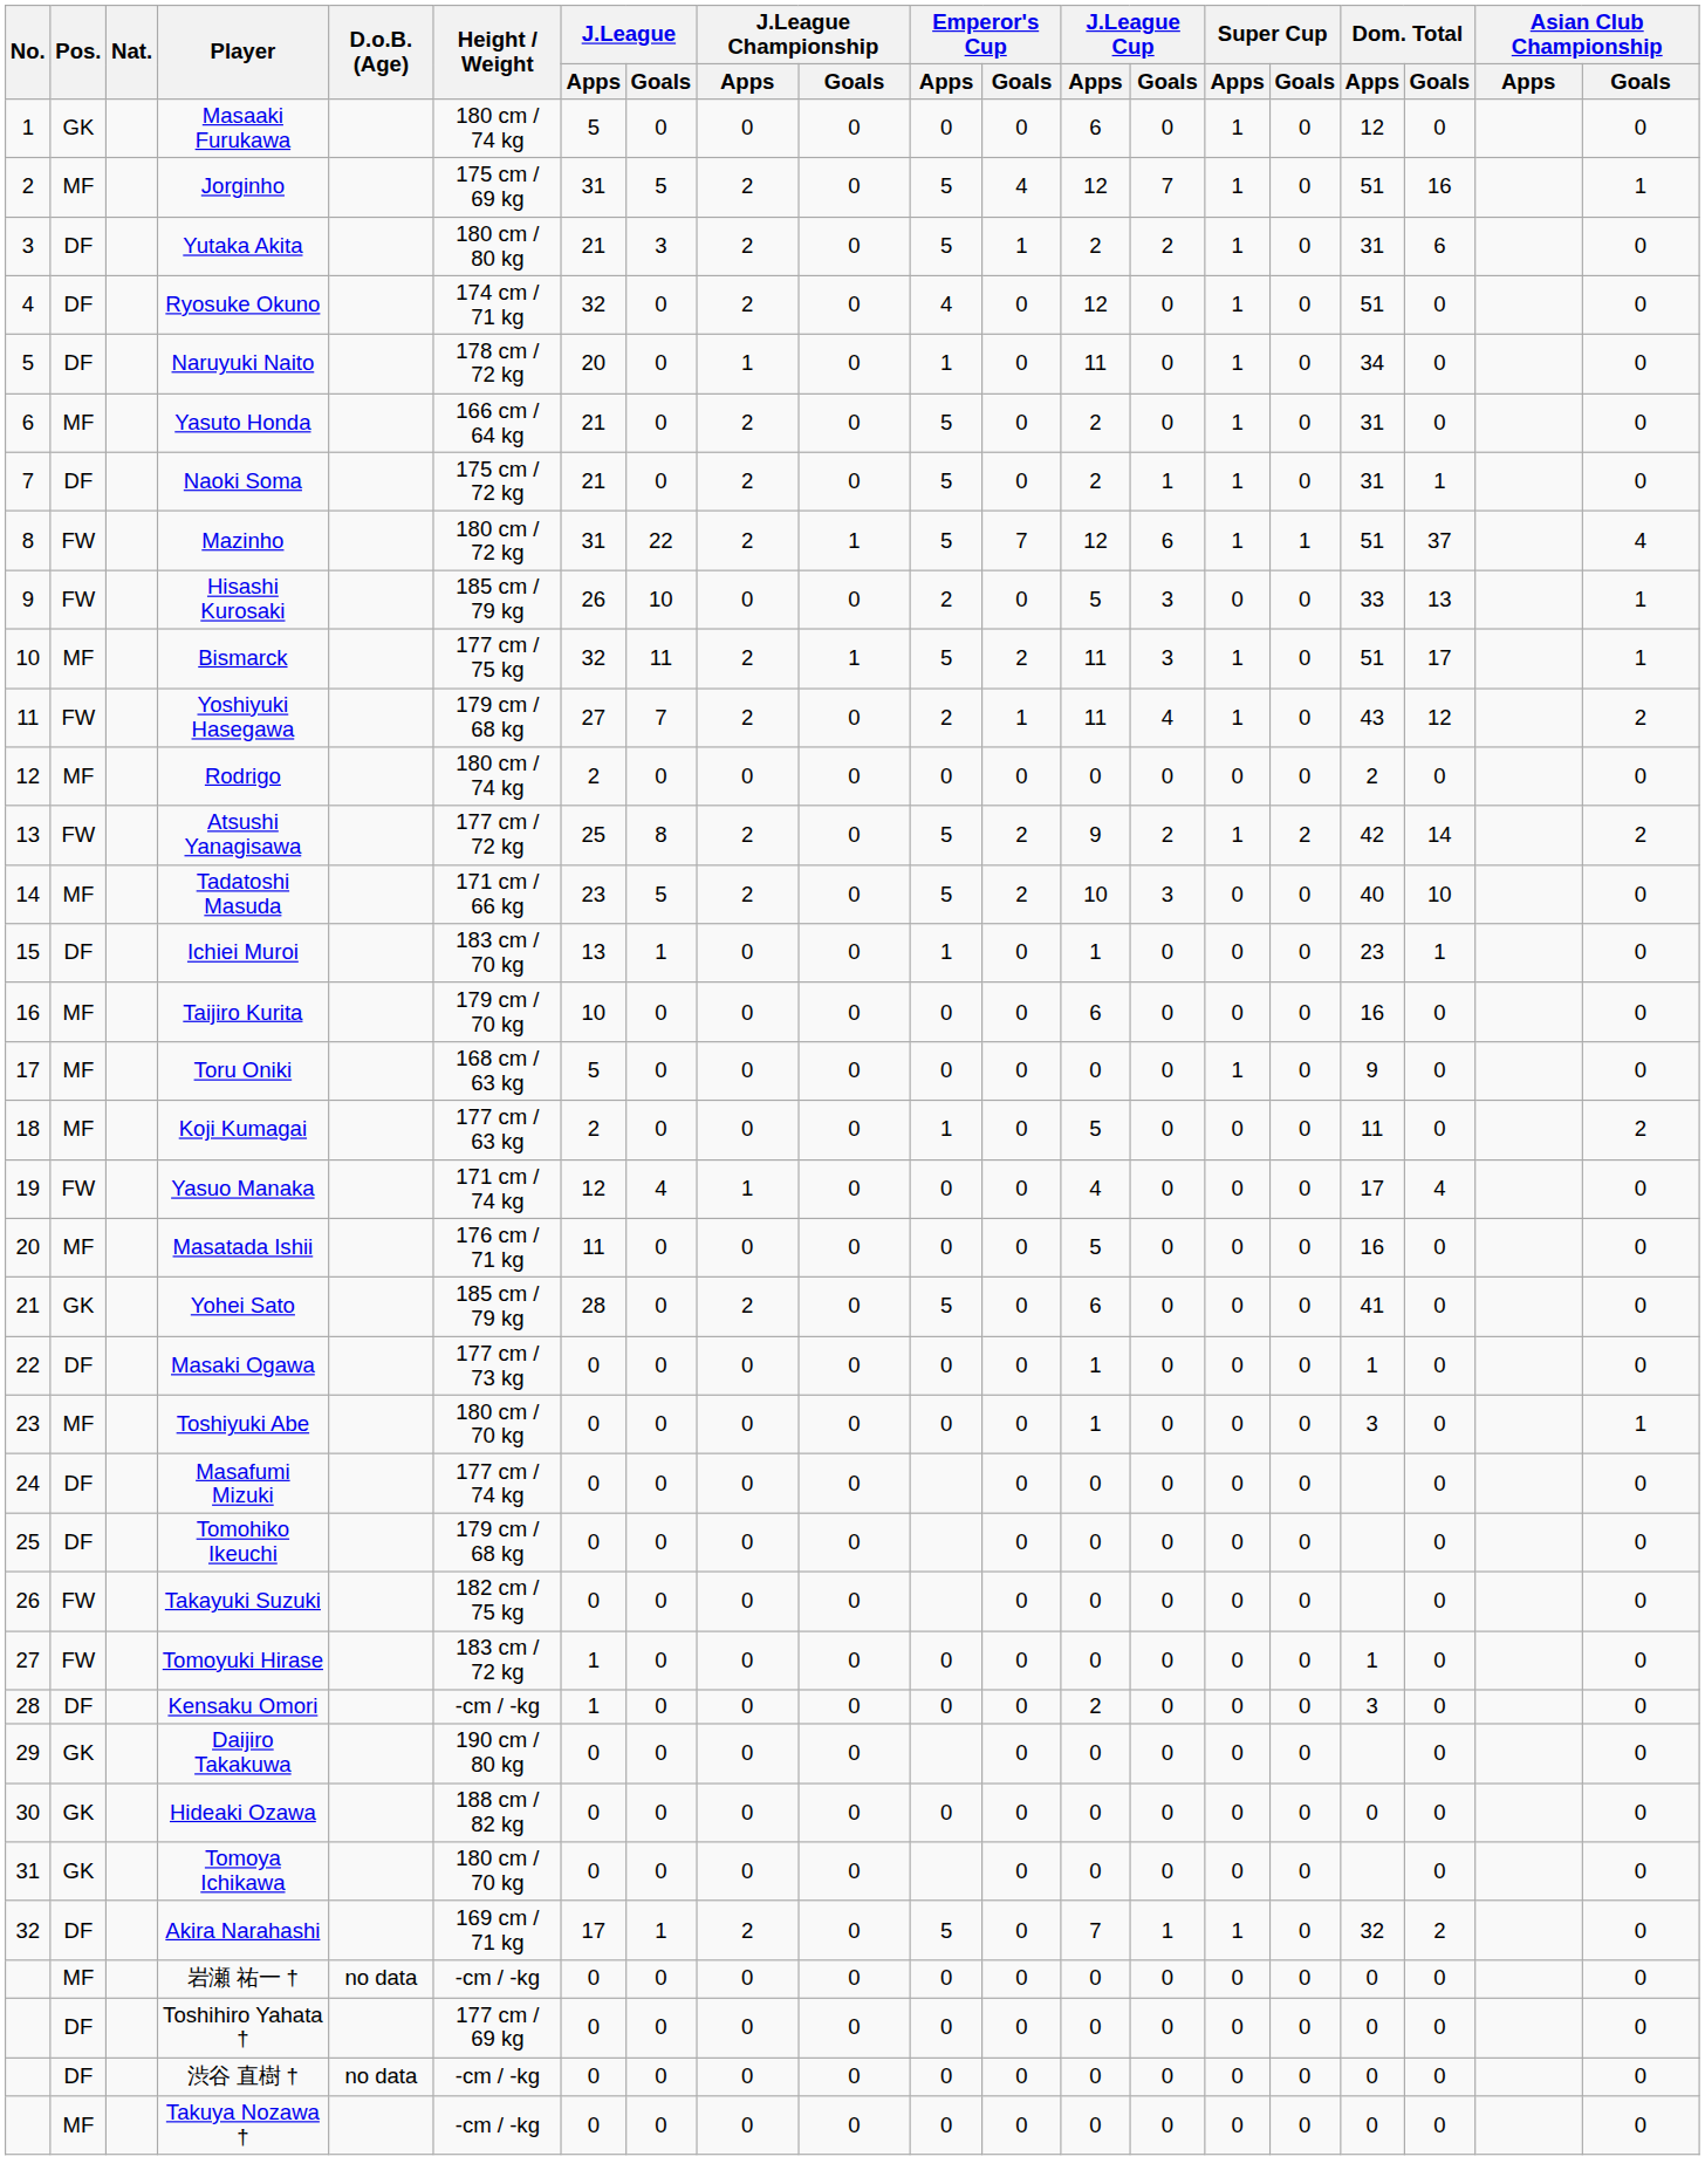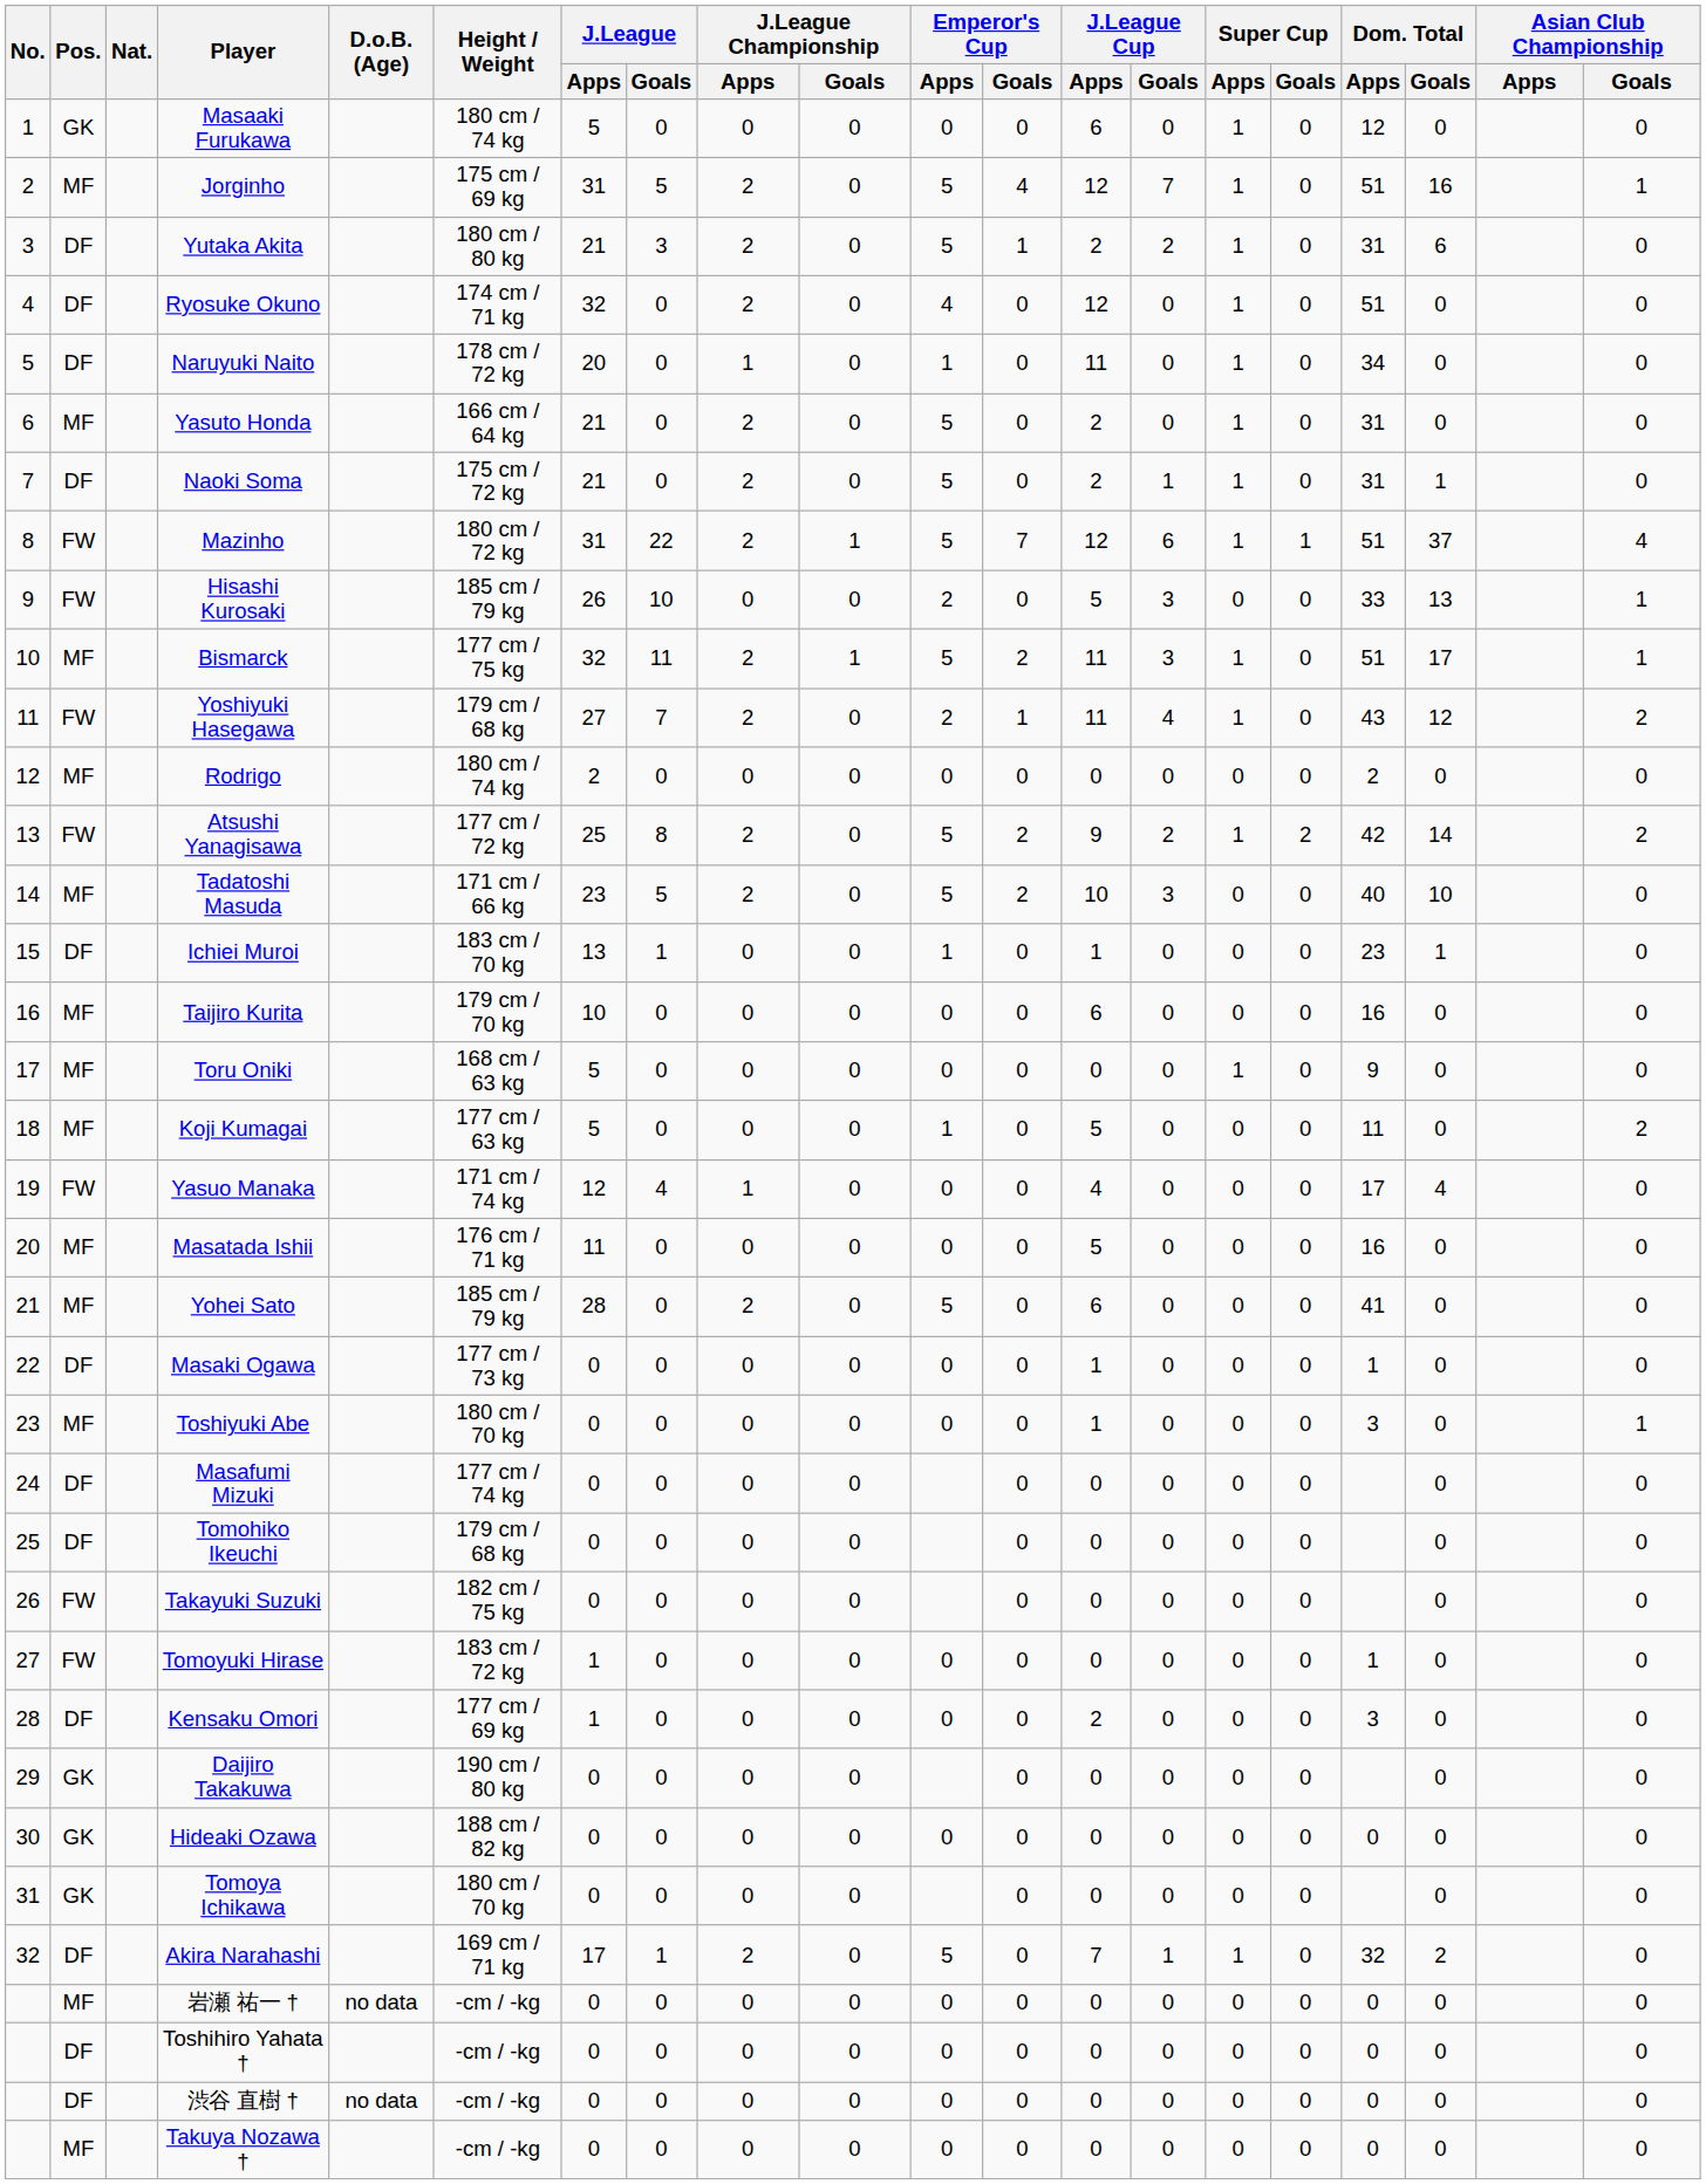 <table class="wikitable" style="text-align:center;">
 <tr>
 <th rowspan="2">No.</th>
 <th rowspan="2">Pos.</th>
 <th rowspan="2">Nat.</th>
 <th rowspan="2">Player</th>
 <th rowspan="2">D.o.B. (Age)</th>
 <th rowspan="2">Height / Weight</th>
 <th colspan="2"><a href='#'>J.League</a></th>
 <th colspan="2">J.League Championship</th>
 <th colspan="2"><a href='#'>Emperor's Cup</a></th>
 <th colspan="2"><a href='#'>J.League Cup</a></th>
 <th colspan="2">Super Cup</th>
 <th colspan="2">Dom. Total</th>
 <th colspan="2"><a href='#'>Asian Club Championship</a></th>
 </tr>
 <tr>
 <th>Apps</th>
 <th>Goals</th>
 <th>Apps</th>
 <th>Goals</th>
 <th>Apps</th>
 <th>Goals</th>
 <th>Apps</th>
 <th>Goals</th>
 <th>Apps</th>
 <th>Goals</th>
 <th>Apps</th>
 <th>Goals</th>
 <th>Apps</th>
 <th>Goals</th>
 </tr>
 <tr>
 <td>1</td>
 <td>GK</td>
 <td></td>
 <td><a href='#'>Masaaki Furukawa</a></td>
 <td></td>
 <td>180 cm / 74 kg</td>
 <td>5</td>
 <td>0</td>
 <td>0</td>
 <td>0</td>
 <td>0</td>
 <td>0</td>
 <td>6</td>
 <td>0</td>
 <td>1</td>
 <td>0</td>
 <td>12</td>
 <td>0</td>
 <td></td>
 <td>0</td>
 </tr>
 <tr>
 <td>2</td>
 <td>MF</td>
 <td></td>
 <td><a href='#'>Jorginho</a></td>
 <td></td>
 <td>175 cm / 69 kg</td>
 <td>31</td>
 <td>5</td>
 <td>2</td>
 <td>0</td>
 <td>5</td>
 <td>4</td>
 <td>12</td>
 <td>7</td>
 <td>1</td>
 <td>0</td>
 <td>51</td>
 <td>16</td>
 <td></td>
 <td>1</td>
 </tr>
 <tr>
 <td>3</td>
 <td>DF</td>
 <td></td>
 <td><a href='#'>Yutaka Akita</a></td>
 <td></td>
 <td>180 cm / 80 kg</td>
 <td>21</td>
 <td>3</td>
 <td>2</td>
 <td>0</td>
 <td>5</td>
 <td>1</td>
 <td>2</td>
 <td>2</td>
 <td>1</td>
 <td>0</td>
 <td>31</td>
 <td>6</td>
 <td></td>
 <td>0</td>
 </tr>
 <tr>
 <td>4</td>
 <td>DF</td>
 <td></td>
 <td><a href='#'>Ryosuke Okuno</a></td>
 <td></td>
 <td>174 cm / 71 kg</td>
 <td>32</td>
 <td>0</td>
 <td>2</td>
 <td>0</td>
 <td>4</td>
 <td>0</td>
 <td>12</td>
 <td>0</td>
 <td>1</td>
 <td>0</td>
 <td>51</td>
 <td>0</td>
 <td></td>
 <td>0</td>
 </tr>
 <tr>
 <td>5</td>
 <td>DF</td>
 <td></td>
 <td><a href='#'>Naruyuki Naito</a></td>
 <td></td>
 <td>178 cm / 72 kg</td>
 <td>20</td>
 <td>0</td>
 <td>1</td>
 <td>0</td>
 <td>1</td>
 <td>0</td>
 <td>11</td>
 <td>0</td>
 <td>1</td>
 <td>0</td>
 <td>34</td>
 <td>0</td>
 <td></td>
 <td>0</td>
 </tr>
 <tr>
 <td>6</td>
 <td>MF</td>
 <td></td>
 <td><a href='#'>Yasuto Honda</a></td>
 <td></td>
 <td>166 cm / 64 kg</td>
 <td>21</td>
 <td>0</td>
 <td>2</td>
 <td>0</td>
 <td>5</td>
 <td>0</td>
 <td>2</td>
 <td>0</td>
 <td>1</td>
 <td>0</td>
 <td>31</td>
 <td>0</td>
 <td></td>
 <td>0</td>
 </tr>
 <tr>
 <td>7</td>
 <td>DF</td>
 <td></td>
 <td><a href='#'>Naoki Soma</a></td>
 <td></td>
 <td>175 cm / 72 kg</td>
 <td>21</td>
 <td>0</td>
 <td>2</td>
 <td>0</td>
 <td>5</td>
 <td>0</td>
 <td>2</td>
 <td>1</td>
 <td>1</td>
 <td>0</td>
 <td>31</td>
 <td>1</td>
 <td></td>
 <td>0</td>
 </tr>
 <tr>
 <td>8</td>
 <td>FW</td>
 <td></td>
 <td><a href='#'>Mazinho</a></td>
 <td></td>
 <td>180 cm / 72 kg</td>
 <td>31</td>
 <td>22</td>
 <td>2</td>
 <td>1</td>
 <td>5</td>
 <td>7</td>
 <td>12</td>
 <td>6</td>
 <td>1</td>
 <td>1</td>
 <td>51</td>
 <td>37</td>
 <td></td>
 <td>4</td>
 </tr>
 <tr>
 <td>9</td>
 <td>FW</td>
 <td></td>
 <td><a href='#'>Hisashi Kurosaki</a></td>
 <td></td>
 <td>185 cm / 79 kg</td>
 <td>26</td>
 <td>10</td>
 <td>0</td>
 <td>0</td>
 <td>2</td>
 <td>0</td>
 <td>5</td>
 <td>3</td>
 <td>0</td>
 <td>0</td>
 <td>33</td>
 <td>13</td>
 <td></td>
 <td>1</td>
 </tr>
 <tr>
 <td>10</td>
 <td>MF</td>
 <td></td>
 <td><a href='#'>Bismarck</a></td>
 <td></td>
 <td>177 cm / 75 kg</td>
 <td>32</td>
 <td>11</td>
 <td>2</td>
 <td>1</td>
 <td>5</td>
 <td>2</td>
 <td>11</td>
 <td>3</td>
 <td>1</td>
 <td>0</td>
 <td>51</td>
 <td>17</td>
 <td></td>
 <td>1</td>
 </tr>
 <tr>
 <td>11</td>
 <td>FW</td>
 <td></td>
 <td><a href='#'>Yoshiyuki Hasegawa</a></td>
 <td></td>
 <td>179 cm / 68 kg</td>
 <td>27</td>
 <td>7</td>
 <td>2</td>
 <td>0</td>
 <td>2</td>
 <td>1</td>
 <td>11</td>
 <td>4</td>
 <td>1</td>
 <td>0</td>
 <td>43</td>
 <td>12</td>
 <td></td>
 <td>2</td>
 </tr>
 <tr>
 <td>12</td>
 <td>MF</td>
 <td></td>
 <td><a href='#'>Rodrigo</a></td>
 <td></td>
 <td>180 cm / 74 kg</td>
 <td>2</td>
 <td>0</td>
 <td>0</td>
 <td>0</td>
 <td>0</td>
 <td>0</td>
 <td>0</td>
 <td>0</td>
 <td>0</td>
 <td>0</td>
 <td>2</td>
 <td>0</td>
 <td></td>
 <td>0</td>
 </tr>
 <tr>
 <td>13</td>
 <td>FW</td>
 <td></td>
 <td><a href='#'>Atsushi Yanagisawa</a></td>
 <td></td>
 <td>177 cm / 72 kg</td>
 <td>25</td>
 <td>8</td>
 <td>2</td>
 <td>0</td>
 <td>5</td>
 <td>2</td>
 <td>9</td>
 <td>2</td>
 <td>1</td>
 <td>2</td>
 <td>42</td>
 <td>14</td>
 <td></td>
 <td>2</td>
 </tr>
 <tr>
 <td>14</td>
 <td>MF</td>
 <td></td>
 <td><a href='#'>Tadatoshi Masuda</a></td>
 <td></td>
 <td>171 cm / 66 kg</td>
 <td>23</td>
 <td>5</td>
 <td>2</td>
 <td>0</td>
 <td>5</td>
 <td>2</td>
 <td>10</td>
 <td>3</td>
 <td>0</td>
 <td>0</td>
 <td>40</td>
 <td>10</td>
 <td></td>
 <td>0</td>
 </tr>
 <tr>
 <td>15</td>
 <td>DF</td>
 <td></td>
 <td><a href='#'>Ichiei Muroi</a></td>
 <td></td>
 <td>183 cm / 70 kg</td>
 <td>13</td>
 <td>1</td>
 <td>0</td>
 <td>0</td>
 <td>1</td>
 <td>0</td>
 <td>1</td>
 <td>0</td>
 <td>0</td>
 <td>0</td>
 <td>23</td>
 <td>1</td>
 <td></td>
 <td>0</td>
 </tr>
 <tr>
 <td>16</td>
 <td>MF</td>
 <td></td>
 <td><a href='#'>Taijiro Kurita</a></td>
 <td></td>
 <td>179 cm / 70 kg</td>
 <td>10</td>
 <td>0</td>
 <td>0</td>
 <td>0</td>
 <td>0</td>
 <td>0</td>
 <td>6</td>
 <td>0</td>
 <td>0</td>
 <td>0</td>
 <td>16</td>
 <td>0</td>
 <td></td>
 <td>0</td>
 </tr>
 <tr>
 <td>17</td>
 <td>MF</td>
 <td></td>
 <td><a href='#'>Toru Oniki</a></td>
 <td></td>
 <td>168 cm / 63 kg</td>
 <td>5</td>
 <td>0</td>
 <td>0</td>
 <td>0</td>
 <td>0</td>
 <td>0</td>
 <td>0</td>
 <td>0</td>
 <td>1</td>
 <td>0</td>
 <td>9</td>
 <td>0</td>
 <td></td>
 <td>0</td>
 </tr>
 <tr>
 <td>18</td>
 <td>MF</td>
 <td></td>
 <td><a href='#'>Koji Kumagai</a></td>
 <td></td>
 <td>177 cm / 63 kg</td>
-<td>2</td>
+<td>5</td>
 <td>0</td>
 <td>0</td>
 <td>0</td>
 <td>1</td>
 <td>0</td>
 <td>5</td>
 <td>0</td>
 <td>0</td>
 <td>0</td>
 <td>11</td>
 <td>0</td>
 <td></td>
 <td>2</td>
 </tr>
 <tr>
 <td>19</td>
 <td>FW</td>
 <td></td>
 <td><a href='#'>Yasuo Manaka</a></td>
 <td></td>
 <td>171 cm / 74 kg</td>
 <td>12</td>
 <td>4</td>
 <td>1</td>
 <td>0</td>
 <td>0</td>
 <td>0</td>
 <td>4</td>
 <td>0</td>
 <td>0</td>
 <td>0</td>
 <td>17</td>
 <td>4</td>
 <td></td>
 <td>0</td>
 </tr>
 <tr>
 <td>20</td>
 <td>MF</td>
 <td></td>
 <td><a href='#'>Masatada Ishii</a></td>
 <td></td>
 <td>176 cm / 71 kg</td>
 <td>11</td>
 <td>0</td>
 <td>0</td>
 <td>0</td>
 <td>0</td>
 <td>0</td>
 <td>5</td>
 <td>0</td>
 <td>0</td>
 <td>0</td>
 <td>16</td>
 <td>0</td>
 <td></td>
 <td>0</td>
 </tr>
 <tr>
 <td>21</td>
-<td>GK</td>
+<td>MF</td>
 <td></td>
 <td><a href='#'>Yohei Sato</a></td>
 <td></td>
 <td>185 cm / 79 kg</td>
 <td>28</td>
 <td>0</td>
 <td>2</td>
 <td>0</td>
 <td>5</td>
 <td>0</td>
 <td>6</td>
 <td>0</td>
 <td>0</td>
 <td>0</td>
 <td>41</td>
 <td>0</td>
 <td></td>
 <td>0</td>
 </tr>
 <tr>
 <td>22</td>
 <td>DF</td>
 <td></td>
 <td><a href='#'>Masaki Ogawa</a></td>
 <td></td>
 <td>177 cm / 73 kg</td>
 <td>0</td>
 <td>0</td>
 <td>0</td>
 <td>0</td>
 <td>0</td>
 <td>0</td>
 <td>1</td>
 <td>0</td>
 <td>0</td>
 <td>0</td>
 <td>1</td>
 <td>0</td>
 <td></td>
 <td>0</td>
 </tr>
 <tr>
 <td>23</td>
 <td>MF</td>
 <td></td>
 <td><a href='#'>Toshiyuki Abe</a></td>
 <td></td>
 <td>180 cm / 70 kg</td>
 <td>0</td>
 <td>0</td>
 <td>0</td>
 <td>0</td>
 <td>0</td>
 <td>0</td>
 <td>1</td>
 <td>0</td>
 <td>0</td>
 <td>0</td>
 <td>3</td>
 <td>0</td>
 <td></td>
 <td>1</td>
 </tr>
 <tr>
 <td>24</td>
 <td>DF</td>
 <td></td>
 <td><a href='#'>Masafumi Mizuki</a></td>
 <td></td>
 <td>177 cm / 74 kg</td>
 <td>0</td>
 <td>0</td>
 <td>0</td>
 <td>0</td>
 <td></td>
 <td>0</td>
 <td>0</td>
 <td>0</td>
 <td>0</td>
 <td>0</td>
 <td></td>
 <td>0</td>
 <td></td>
 <td>0</td>
 </tr>
 <tr>
 <td>25</td>
 <td>DF</td>
 <td></td>
 <td><a href='#'>Tomohiko Ikeuchi</a></td>
 <td></td>
 <td>179 cm / 68 kg</td>
 <td>0</td>
 <td>0</td>
 <td>0</td>
 <td>0</td>
 <td></td>
 <td>0</td>
 <td>0</td>
 <td>0</td>
 <td>0</td>
 <td>0</td>
 <td></td>
 <td>0</td>
 <td></td>
 <td>0</td>
 </tr>
 <tr>
 <td>26</td>
 <td>FW</td>
 <td></td>
 <td><a href='#'>Takayuki Suzuki</a></td>
 <td></td>
 <td>182 cm / 75 kg</td>
 <td>0</td>
 <td>0</td>
 <td>0</td>
 <td>0</td>
 <td></td>
 <td>0</td>
 <td>0</td>
 <td>0</td>
 <td>0</td>
 <td>0</td>
 <td></td>
 <td>0</td>
 <td></td>
 <td>0</td>
 </tr>
 <tr>
 <td>27</td>
 <td>FW</td>
 <td></td>
 <td><a href='#'>Tomoyuki Hirase</a></td>
 <td></td>
 <td>183 cm / 72 kg</td>
 <td>1</td>
 <td>0</td>
 <td>0</td>
 <td>0</td>
 <td>0</td>
 <td>0</td>
 <td>0</td>
 <td>0</td>
 <td>0</td>
 <td>0</td>
 <td>1</td>
 <td>0</td>
 <td></td>
 <td>0</td>
 </tr>
 <tr>
 <td>28</td>
 <td>DF</td>
 <td></td>
 <td><a href='#'>Kensaku Omori</a></td>
 <td></td>
-<td>-cm / -kg</td>
+<td>177 cm / 69 kg</td>
 <td>1</td>
 <td>0</td>
 <td>0</td>
 <td>0</td>
 <td>0</td>
 <td>0</td>
 <td>2</td>
 <td>0</td>
 <td>0</td>
 <td>0</td>
 <td>3</td>
 <td>0</td>
 <td></td>
 <td>0</td>
 </tr>
 <tr>
 <td>29</td>
 <td>GK</td>
 <td></td>
 <td><a href='#'>Daijiro Takakuwa</a></td>
 <td></td>
 <td>190 cm / 80 kg</td>
 <td>0</td>
 <td>0</td>
 <td>0</td>
 <td>0</td>
 <td></td>
 <td>0</td>
 <td>0</td>
 <td>0</td>
 <td>0</td>
 <td>0</td>
 <td></td>
 <td>0</td>
 <td></td>
 <td>0</td>
 </tr>
 <tr>
 <td>30</td>
 <td>GK</td>
 <td></td>
 <td><a href='#'>Hideaki Ozawa</a></td>
 <td></td>
 <td>188 cm / 82 kg</td>
 <td>0</td>
 <td>0</td>
 <td>0</td>
 <td>0</td>
 <td>0</td>
 <td>0</td>
 <td>0</td>
 <td>0</td>
 <td>0</td>
 <td>0</td>
 <td>0</td>
 <td>0</td>
 <td></td>
 <td>0</td>
 </tr>
 <tr>
 <td>31</td>
 <td>GK</td>
 <td></td>
 <td><a href='#'>Tomoya Ichikawa</a></td>
 <td></td>
 <td>180 cm / 70 kg</td>
 <td>0</td>
 <td>0</td>
 <td>0</td>
 <td>0</td>
 <td></td>
 <td>0</td>
 <td>0</td>
 <td>0</td>
 <td>0</td>
 <td>0</td>
 <td></td>
 <td>0</td>
 <td></td>
 <td>0</td>
 </tr>
 <tr>
 <td>32</td>
 <td>DF</td>
 <td></td>
 <td><a href='#'>Akira Narahashi</a></td>
 <td></td>
 <td>169 cm / 71 kg</td>
 <td>17</td>
 <td>1</td>
 <td>2</td>
 <td>0</td>
 <td>5</td>
 <td>0</td>
 <td>7</td>
 <td>1</td>
 <td>1</td>
 <td>0</td>
 <td>32</td>
 <td>2</td>
 <td></td>
 <td>0</td>
 </tr>
 <tr>
 <td></td>
 <td>MF</td>
 <td></td>
 <td>岩瀬 祐一 †</td>
 <td>no data</td>
 <td>-cm / -kg</td>
 <td>0</td>
 <td>0</td>
 <td>0</td>
 <td>0</td>
 <td>0</td>
 <td>0</td>
 <td>0</td>
 <td>0</td>
 <td>0</td>
 <td>0</td>
 <td>0</td>
 <td>0</td>
 <td></td>
 <td>0</td>
 </tr>
 <tr>
 <td></td>
 <td>DF</td>
 <td></td>
 <td>Toshihiro Yahata †</td>
 <td></td>
-<td>177 cm / 69 kg</td>
+<td>-cm / -kg</td>
 <td>0</td>
 <td>0</td>
 <td>0</td>
 <td>0</td>
 <td>0</td>
 <td>0</td>
 <td>0</td>
 <td>0</td>
 <td>0</td>
 <td>0</td>
 <td>0</td>
 <td>0</td>
 <td></td>
 <td>0</td>
 </tr>
 <tr>
 <td></td>
 <td>DF</td>
 <td></td>
 <td>渋谷 直樹 †</td>
 <td>no data</td>
 <td>-cm / -kg</td>
 <td>0</td>
 <td>0</td>
 <td>0</td>
 <td>0</td>
 <td>0</td>
 <td>0</td>
 <td>0</td>
 <td>0</td>
 <td>0</td>
 <td>0</td>
 <td>0</td>
 <td>0</td>
 <td></td>
 <td>0</td>
 </tr>
 <tr>
 <td></td>
 <td>MF</td>
 <td></td>
 <td><a href='#'>Takuya Nozawa</a> †</td>
 <td></td>
 <td>-cm / -kg</td>
 <td>0</td>
 <td>0</td>
 <td>0</td>
 <td>0</td>
 <td>0</td>
 <td>0</td>
 <td>0</td>
 <td>0</td>
 <td>0</td>
 <td>0</td>
 <td>0</td>
 <td>0</td>
 <td></td>
 <td>0</td>
 </tr>
 </table>
